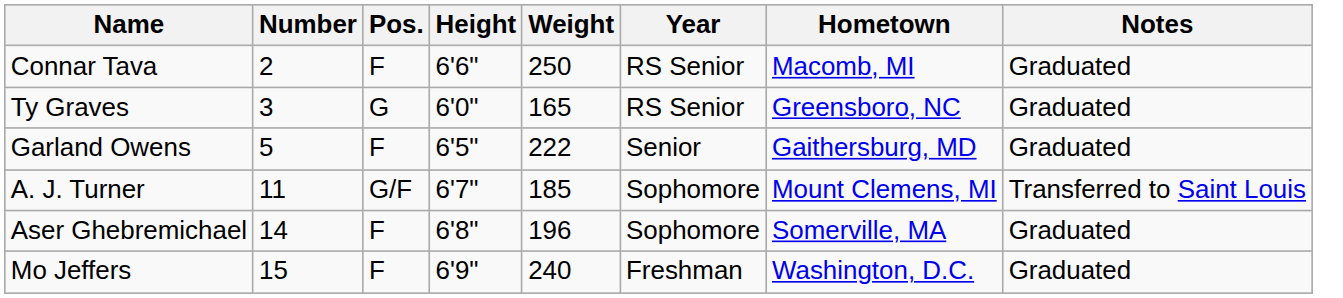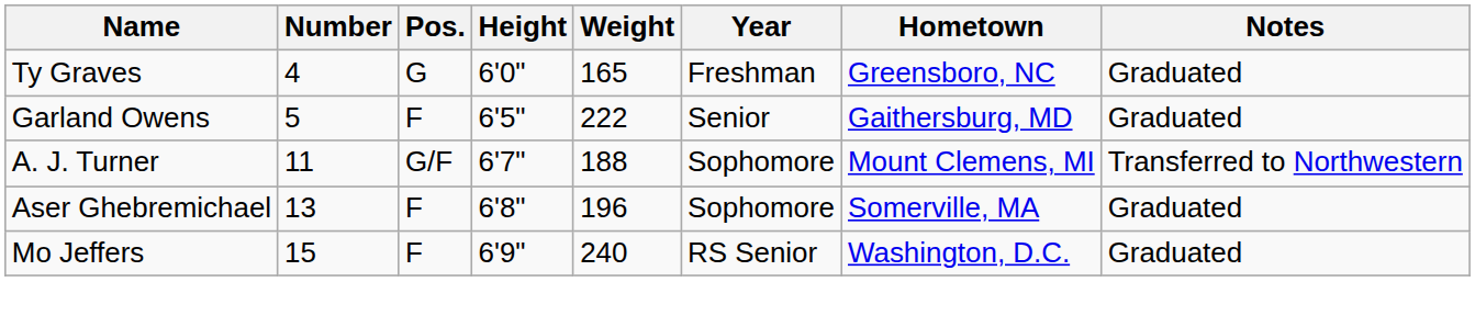 <table class="wikitable sortable" border="1">
 <tr>
 <th>Name</th>
 <th>Number</th>
 <th>Pos.</th>
 <th>Height</th>
 <th>Weight</th>
 <th>Year</th>
 <th>Hometown</th>
 <th class="unsortable">Notes</th>
 </tr>
 <tr>
-<td>Connar Tava</td>
-<td>2</td>
-<td>F</td>
-<td>6'6"</td>
-<td>250</td>
-<td>RS Senior</td>
-<td><a href='#'>Macomb, MI</a></td>
-<td>Graduated</td>
-</tr>
-<tr>
 <td>Ty Graves</td>
-<td>3</td>
+<td>4</td>
 <td>G</td>
 <td>6'0"</td>
 <td>165</td>
-<td>RS Senior</td>
+<td>Freshman</td>
 <td><a href='#'>Greensboro, NC</a></td>
 <td>Graduated</td>
 </tr>
 <tr>
 <td>Garland Owens</td>
 <td>5</td>
 <td>F</td>
 <td>6'5"</td>
 <td>222</td>
 <td>Senior</td>
 <td><a href='#'>Gaithersburg, MD</a></td>
 <td>Graduated</td>
 </tr>
 <tr>
 <td>A. J. Turner</td>
 <td>11</td>
 <td>G/F</td>
 <td>6'7"</td>
-<td>185</td>
+<td>188</td>
 <td>Sophomore</td>
 <td><a href='#'>Mount Clemens, MI</a></td>
-<td>Transferred to <a href='#'>Saint Louis</a></td>
+<td>Transferred to <a href='#'>Northwestern</a></td>
 </tr>
 <tr>
 <td>Aser Ghebremichael</td>
-<td>14</td>
+<td>13</td>
 <td>F</td>
 <td>6'8"</td>
 <td>196</td>
 <td>Sophomore</td>
 <td><a href='#'>Somerville, MA</a></td>
 <td>Graduated</td>
 </tr>
 <tr>
 <td>Mo Jeffers</td>
 <td>15</td>
 <td>F</td>
 <td>6'9"</td>
 <td>240</td>
-<td>Freshman</td>
+<td>RS Senior</td>
 <td><a href='#'>Washington, D.C.</a></td>
 <td>Graduated</td>
 </tr>
 </table>
